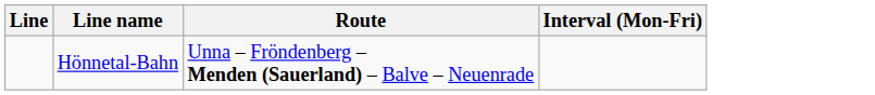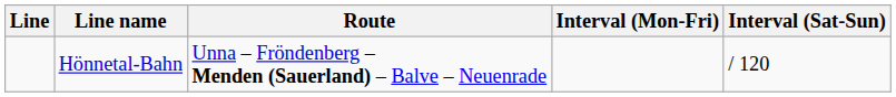 <table class="wikitable">
 <tr>
 <th>Line</th>
 <th>Line name</th>
 <th>Route</th>
 <th>Interval (Mon-Fri)</th>
+<th>Interval (Sat-Sun)</th>
 </tr>
 <tr>
 <td></td>
 <td><a href='#'>Hönnetal-Bahn</a></td>
 <td><a href='#'>Unna</a> – <a href='#'>Fröndenberg</a> –<br><strong>Menden (Sauerland)</strong> – <a href='#'>Balve</a> – <a href='#'>Neuenrade</a></td>
 <td></td>
+<td> / 120</td>
 </tr>
 </table>
